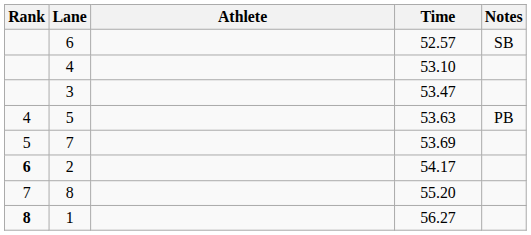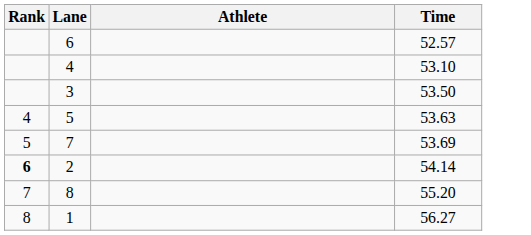 <table class="wikitable" style="text-align:center">
 <tr>
 <th>Rank</th>
 <th>Lane</th>
 <th width=300>Athlete</th>
 <th width=80>Time</th>
-<th>Notes</th>
 </tr>
 <tr>
 <td></td>
 <td>6</td>
 <td align=left></td>
 <td>52.57</td>
-<td>SB</td>
 </tr>
 <tr>
 <td></td>
 <td>4</td>
 <td align=left></td>
 <td>53.10</td>
-<td></td>
 </tr>
 <tr>
 <td></td>
 <td>3</td>
 <td align=left></td>
-<td>53.47</td>
-<td></td>
+<td>53.50</td>
 </tr>
 <tr>
 <td>4</td>
 <td>5</td>
 <td align=left></td>
 <td>53.63</td>
-<td>PB</td>
 </tr>
 <tr>
 <td>5</td>
 <td>7</td>
 <td align=left></td>
 <td>53.69</td>
-<td></td>
 </tr>
 <tr>
 <td><strong>6</strong></td>
 <td>2</td>
 <td align=left></td>
-<td>54.17</td>
-<td></td>
+<td>54.14</td>
 </tr>
 <tr>
 <td>7</td>
 <td>8</td>
 <td align=left></td>
 <td>55.20</td>
-<td></td>
 </tr>
 <tr>
-<td><strong>8</strong></td>
+<td>8</td>
 <td>1</td>
 <td align=left></td>
 <td>56.27</td>
-<td></td>
 </tr>
 </table>
